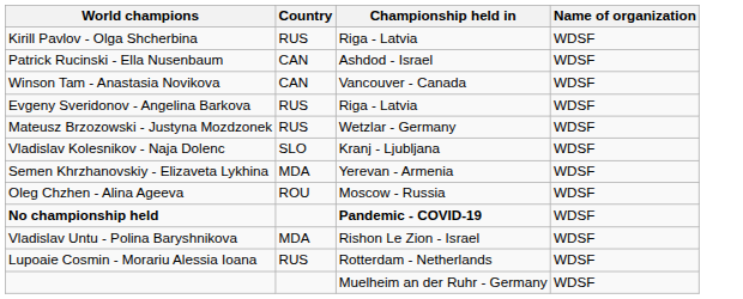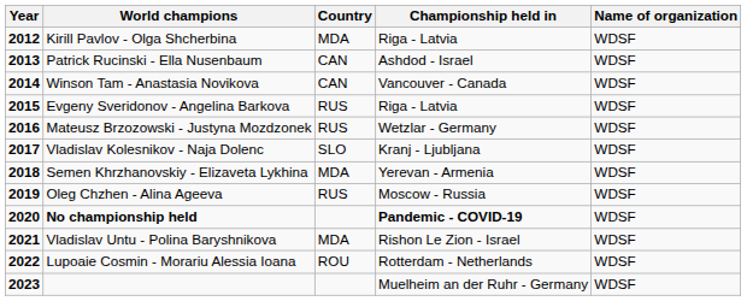 <table class="wikitable">
 <tr>
+<th>Year</th>
 <th>World champions</th>
 <th>Country</th>
 <th>Championship held in</th>
 <th>Name of organization</th>
 </tr>
 <tr>
+<td><strong>2012</strong></td>
 <td>Kirill Pavlov - Olga Shcherbina</td>
-<td>RUS</td>
+<td>MDA</td>
 <td>Riga - Latvia</td>
 <td>WDSF</td>
 </tr>
 <tr>
+<td><strong>2013</strong></td>
 <td>Patrick Rucinski - Ella Nusenbaum</td>
 <td>CAN</td>
 <td>Ashdod - Israel</td>
 <td>WDSF</td>
 </tr>
 <tr>
+<td><strong>2014</strong></td>
 <td>Winson Tam - Anastasia Novikova</td>
 <td>CAN</td>
 <td>Vancouver - Canada</td>
 <td>WDSF</td>
 </tr>
 <tr>
+<td><strong>2015</strong></td>
 <td>Evgeny Sveridonov - Angelina Barkova</td>
 <td>RUS</td>
 <td>Riga - Latvia</td>
 <td>WDSF</td>
 </tr>
 <tr>
+<td><strong>2016</strong></td>
 <td>Mateusz Brzozowski - Justyna Mozdzonek</td>
 <td>RUS</td>
 <td>Wetzlar - Germany</td>
 <td>WDSF</td>
 </tr>
 <tr>
+<td><strong>2017</strong></td>
 <td>Vladislav Kolesnikov - Naja Dolenc</td>
 <td>SLO</td>
 <td>Kranj - Ljubljana</td>
 <td>WDSF</td>
 </tr>
 <tr>
+<td><strong>2018</strong></td>
 <td>Semen Khrzhanovskiy - Elizaveta Lykhina</td>
 <td>MDA</td>
 <td>Yerevan - Armenia</td>
 <td>WDSF</td>
 </tr>
 <tr>
+<td><strong>2019</strong></td>
 <td>Oleg Chzhen - Alina Ageeva</td>
-<td>ROU</td>
+<td>RUS</td>
 <td>Moscow - Russia</td>
 <td>WDSF</td>
 </tr>
 <tr>
+<td><strong>2020</strong></td>
 <td><strong>No championship held</strong></td>
 <td></td>
 <td><strong>Pandemic - COVID-19</strong></td>
 <td>WDSF</td>
 </tr>
 <tr>
+<td><strong>2021</strong></td>
 <td>Vladislav Untu - Polina Baryshnikova</td>
 <td>MDA</td>
 <td>Rishon Le Zion - Israel</td>
 <td>WDSF</td>
 </tr>
 <tr>
+<td><strong>2022</strong></td>
 <td>Lupoaie Cosmin - Morariu Alessia Ioana</td>
-<td>RUS</td>
+<td>ROU</td>
 <td>Rotterdam - Netherlands</td>
 <td>WDSF</td>
 </tr>
 <tr>
+<td><strong>2023</strong></td>
 <td></td>
 <td></td>
 <td>Muelheim an der Ruhr - Germany</td>
 <td>WDSF</td>
 </tr>
 </table>
